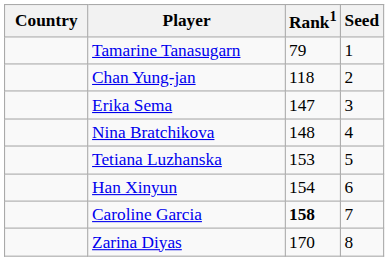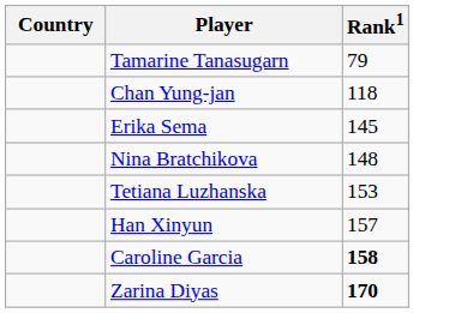 <table class="sortable wikitable">
 <tr>
 <th width="70">Country</th>
 <th width="175">Player</th>
 <th>Rank<sup>1</sup></th>
-<th>Seed</th>
 </tr>
 <tr>
 <td></td>
 <td><a href='#'>Tamarine Tanasugarn</a></td>
 <td>79</td>
-<td>1</td>
 </tr>
 <tr>
 <td></td>
 <td><a href='#'>Chan Yung-jan</a></td>
 <td>118</td>
-<td>2</td>
 </tr>
 <tr>
 <td></td>
 <td><a href='#'>Erika Sema</a></td>
-<td>147</td>
-<td>3</td>
+<td>145</td>
 </tr>
 <tr>
 <td></td>
 <td><a href='#'>Nina Bratchikova</a></td>
 <td>148</td>
-<td>4</td>
 </tr>
 <tr>
 <td></td>
 <td><a href='#'>Tetiana Luzhanska</a></td>
 <td>153</td>
-<td>5</td>
 </tr>
 <tr>
 <td></td>
 <td><a href='#'>Han Xinyun</a></td>
-<td>154</td>
-<td>6</td>
+<td>157</td>
 </tr>
 <tr>
 <td></td>
 <td><a href='#'>Caroline Garcia</a></td>
 <td><strong>158</strong></td>
-<td>7</td>
 </tr>
 <tr>
 <td></td>
 <td><a href='#'>Zarina Diyas</a></td>
-<td>170</td>
-<td>8</td>
+<td><strong>170</strong></td>
 </tr>
 </table>
